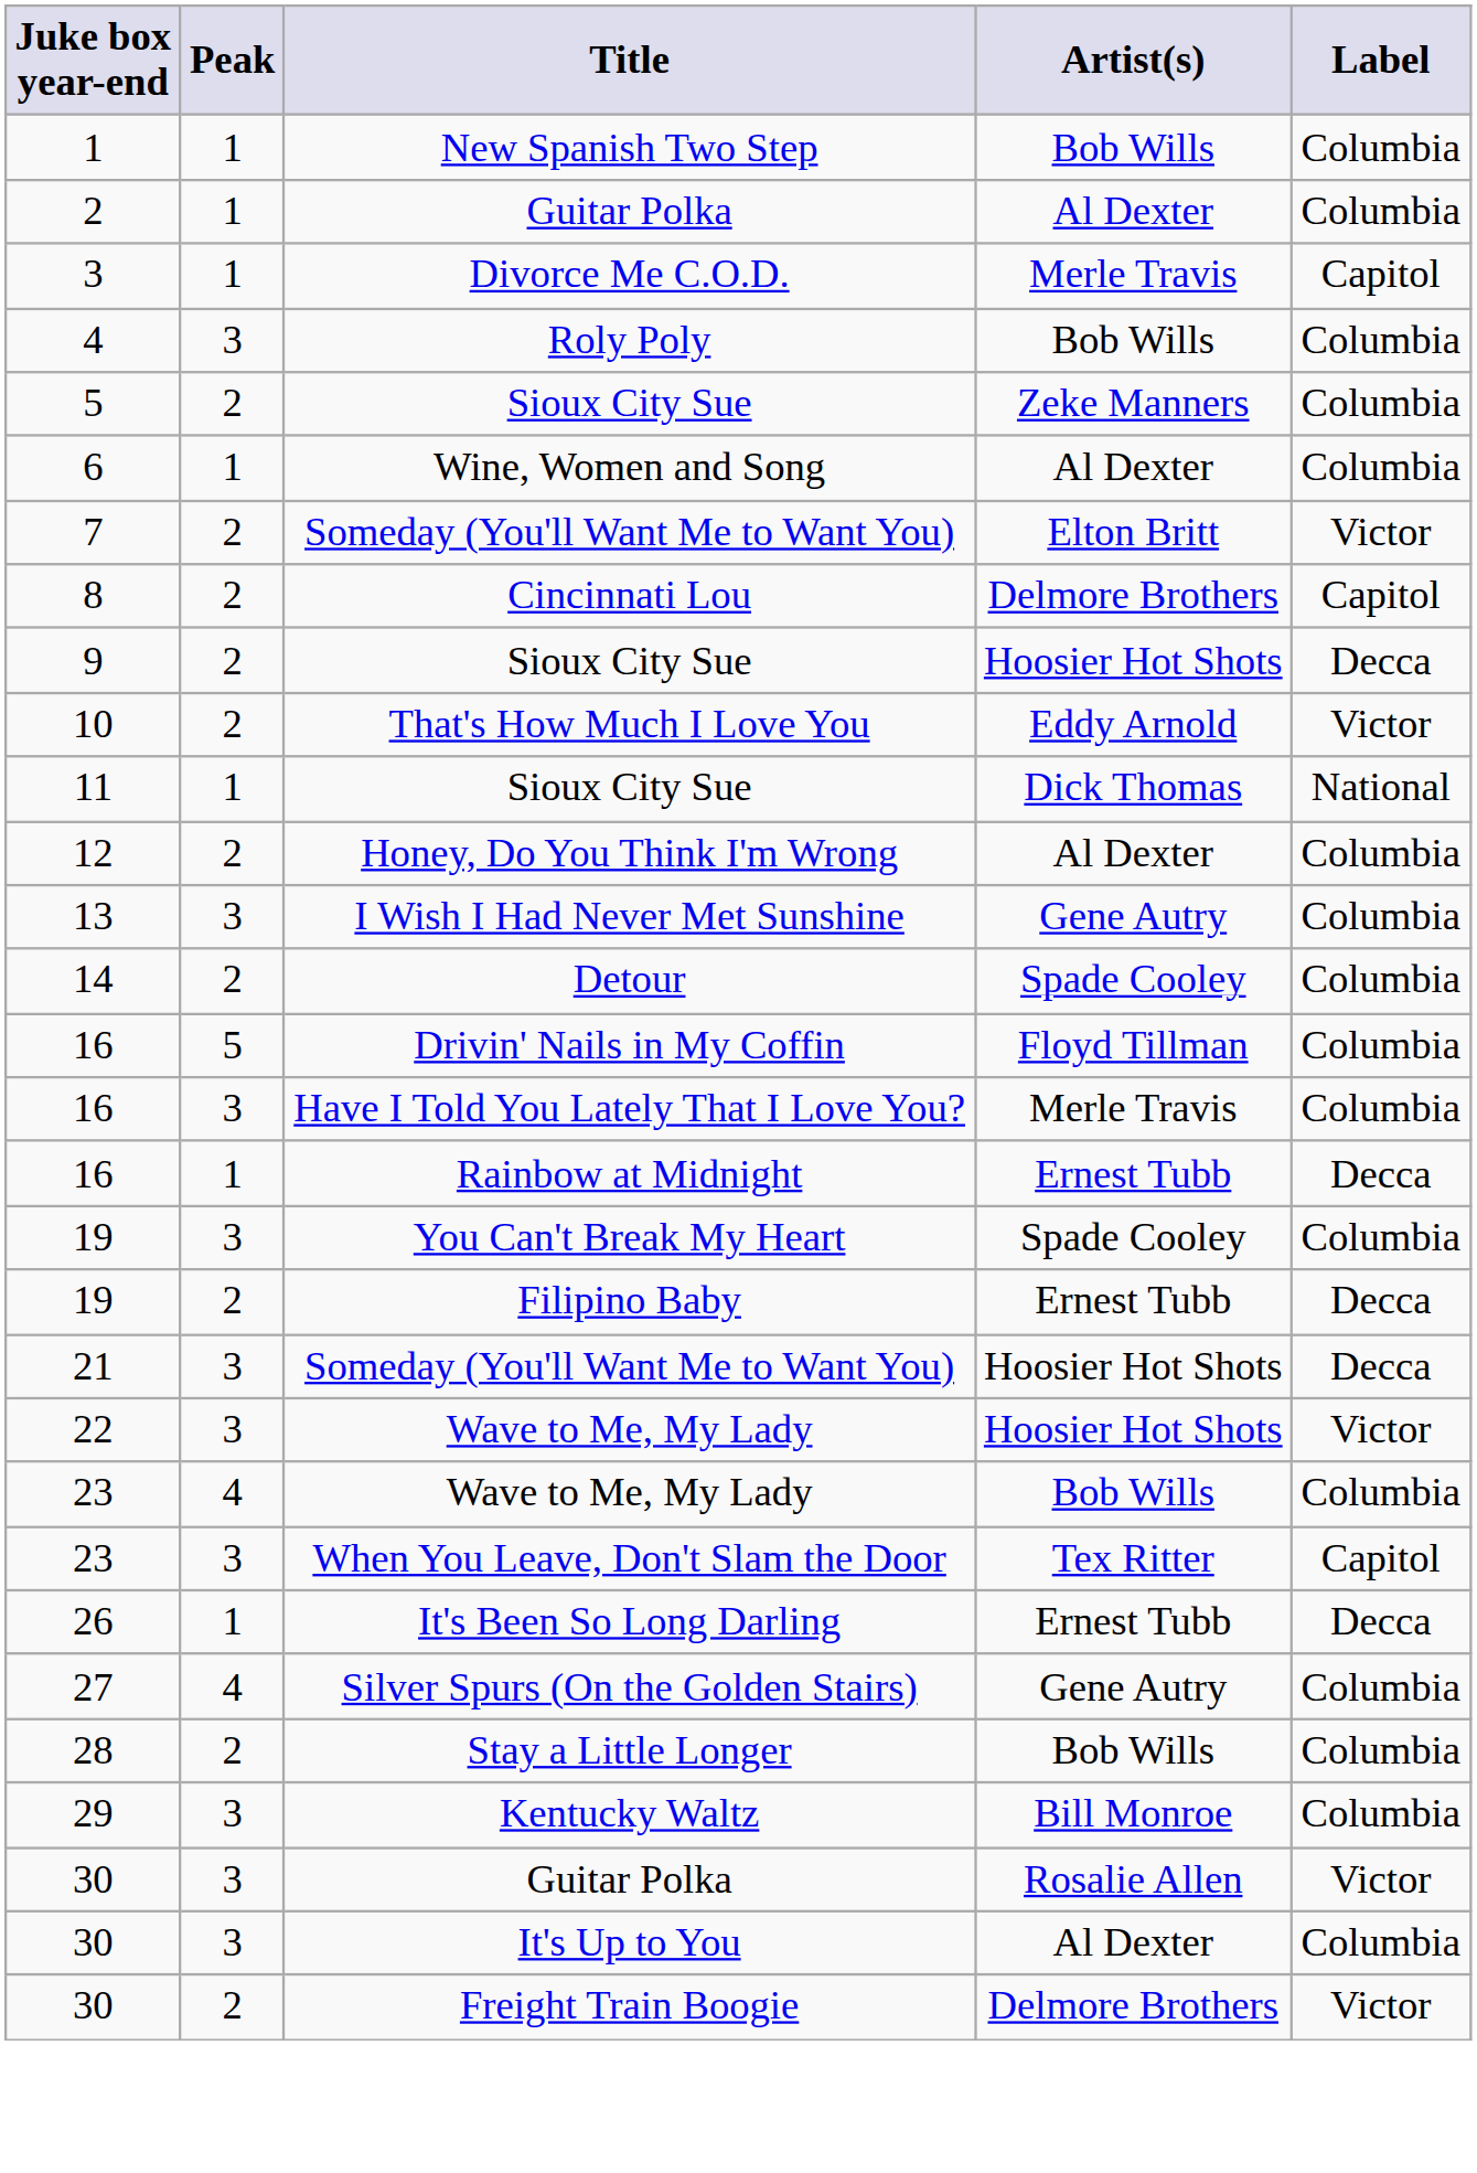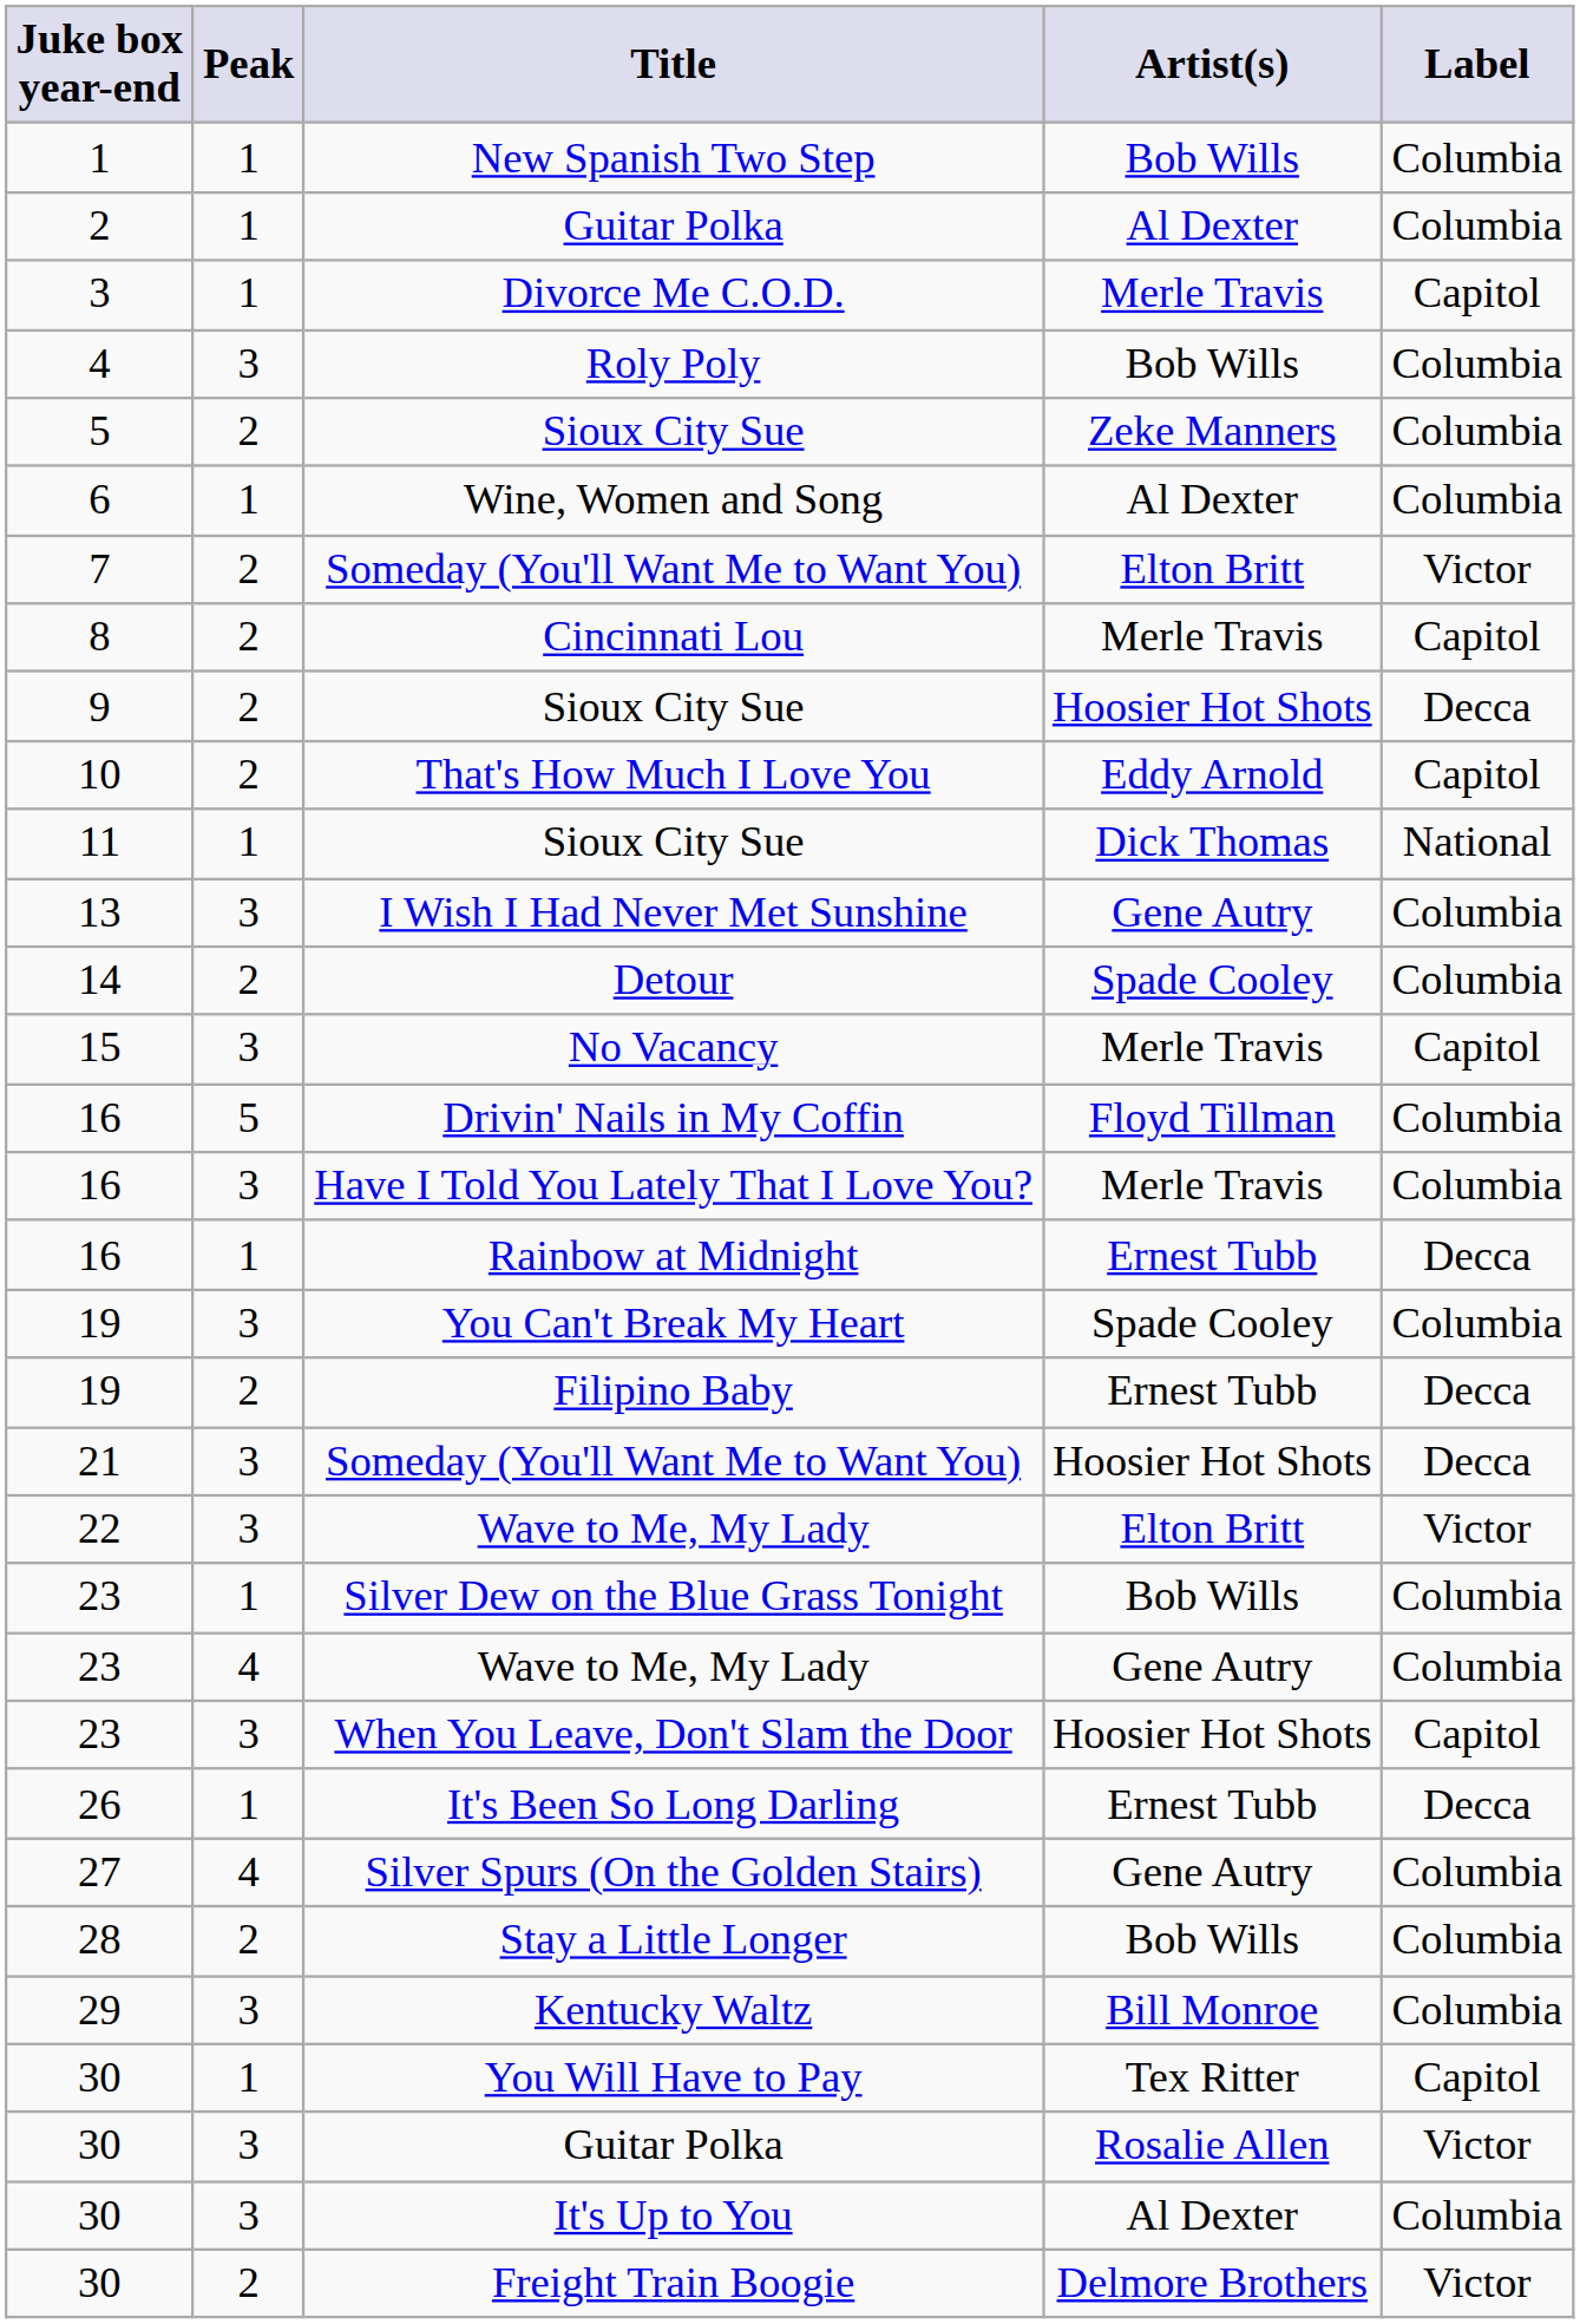 <table class="wikitable sortable" style="text-align: center">
 <tr>
 <th scope="col" style="background:#dde;">Juke box<br>year-end</th>
 <th scope="col" style="background:#dde;">Peak</th>
 <th scope="col" style="background:#dde;">Title</th>
 <th scope="col" style="background:#dde;">Artist(s)</th>
 <th scope="col" style="background:#dde;">Label</th>
 </tr>
 <tr>
 <td>1</td>
 <td>1</td>
 <td><a href='#'>New Spanish Two Step</a></td>
 <td><a href='#'>Bob Wills</a></td>
 <td>Columbia</td>
 </tr>
 <tr>
 <td>2</td>
 <td>1</td>
 <td><a href='#'>Guitar Polka</a></td>
 <td><a href='#'>Al Dexter</a></td>
 <td>Columbia</td>
 </tr>
 <tr>
 <td>3</td>
 <td>1</td>
 <td><a href='#'>Divorce Me C.O.D.</a></td>
 <td><a href='#'>Merle Travis</a></td>
 <td>Capitol</td>
 </tr>
 <tr>
 <td>4</td>
 <td>3</td>
 <td><a href='#'>Roly Poly</a></td>
 <td>Bob Wills</td>
 <td>Columbia</td>
 </tr>
 <tr>
 <td>5</td>
 <td>2</td>
 <td><a href='#'>Sioux City Sue</a></td>
 <td><a href='#'>Zeke Manners</a></td>
 <td>Columbia</td>
 </tr>
 <tr>
 <td>6</td>
 <td>1</td>
 <td>Wine, Women and Song</td>
 <td>Al Dexter</td>
 <td>Columbia</td>
 </tr>
 <tr>
 <td>7</td>
 <td>2</td>
 <td><a href='#'>Someday (You'll Want Me to Want You)</a></td>
 <td><a href='#'>Elton Britt</a></td>
 <td>Victor</td>
 </tr>
 <tr>
 <td>8</td>
 <td>2</td>
 <td><a href='#'>Cincinnati Lou</a></td>
-<td><a href='#'>Delmore Brothers</a></td>
+<td>Merle Travis</td>
 <td>Capitol</td>
 </tr>
 <tr>
 <td>9</td>
 <td>2</td>
 <td>Sioux City Sue</td>
 <td><a href='#'>Hoosier Hot Shots</a></td>
 <td>Decca</td>
 </tr>
 <tr>
 <td>10</td>
 <td>2</td>
 <td><a href='#'>That's How Much I Love You</a></td>
 <td><a href='#'>Eddy Arnold</a></td>
-<td>Victor</td>
+<td>Capitol</td>
 </tr>
 <tr>
 <td>11</td>
 <td>1</td>
 <td>Sioux City Sue</td>
 <td><a href='#'>Dick Thomas</a></td>
 <td>National</td>
-</tr>
-<tr>
-<td>12</td>
-<td>2</td>
-<td><a href='#'>Honey, Do You Think I'm Wrong</a></td>
-<td>Al Dexter</td>
-<td>Columbia</td>
 </tr>
 <tr>
 <td>13</td>
 <td>3</td>
 <td><a href='#'>I Wish I Had Never Met Sunshine</a></td>
 <td><a href='#'>Gene Autry</a></td>
 <td>Columbia</td>
 </tr>
 <tr>
 <td>14</td>
 <td>2</td>
 <td><a href='#'>Detour</a></td>
 <td><a href='#'>Spade Cooley</a></td>
 <td>Columbia</td>
+</tr>
+<tr>
+<td>15</td>
+<td>3</td>
+<td><a href='#'>No Vacancy</a></td>
+<td>Merle Travis</td>
+<td>Capitol</td>
 </tr>
 <tr>
 <td>16</td>
 <td>5</td>
 <td><a href='#'>Drivin' Nails in My Coffin</a></td>
 <td><a href='#'>Floyd Tillman</a></td>
 <td>Columbia</td>
 </tr>
 <tr>
 <td>16</td>
 <td>3</td>
 <td><a href='#'>Have I Told You Lately That I Love You?</a></td>
 <td>Merle Travis</td>
 <td>Columbia</td>
 </tr>
 <tr>
 <td>16</td>
 <td>1</td>
 <td><a href='#'>Rainbow at Midnight</a></td>
 <td><a href='#'>Ernest Tubb</a></td>
 <td>Decca</td>
 </tr>
 <tr>
 <td>19</td>
 <td>3</td>
 <td><a href='#'>You Can't Break My Heart</a></td>
 <td>Spade Cooley</td>
 <td>Columbia</td>
 </tr>
 <tr>
 <td>19</td>
 <td>2</td>
 <td><a href='#'>Filipino Baby</a></td>
 <td>Ernest Tubb</td>
 <td>Decca</td>
 </tr>
 <tr>
 <td>21</td>
 <td>3</td>
 <td><a href='#'>Someday (You'll Want Me to Want You)</a></td>
 <td>Hoosier Hot Shots</td>
 <td>Decca</td>
 </tr>
 <tr>
 <td>22</td>
 <td>3</td>
 <td><a href='#'>Wave to Me, My Lady</a></td>
-<td><a href='#'>Hoosier Hot Shots</a></td>
+<td><a href='#'>Elton Britt</a></td>
 <td>Victor</td>
+</tr>
+<tr>
+<td>23</td>
+<td>1</td>
+<td><a href='#'>Silver Dew on the Blue Grass Tonight</a></td>
+<td>Bob Wills</td>
+<td>Columbia</td>
 </tr>
 <tr>
 <td>23</td>
 <td>4</td>
 <td>Wave to Me, My Lady</td>
-<td><a href='#'>Bob Wills</a></td>
+<td>Gene Autry</td>
 <td>Columbia</td>
 </tr>
 <tr>
 <td>23</td>
 <td>3</td>
 <td><a href='#'>When You Leave, Don't Slam the Door</a></td>
-<td><a href='#'>Tex Ritter</a></td>
+<td>Hoosier Hot Shots</td>
 <td>Capitol</td>
 </tr>
 <tr>
 <td>26</td>
 <td>1</td>
 <td><a href='#'>It's Been So Long Darling</a></td>
 <td>Ernest Tubb</td>
 <td>Decca</td>
 </tr>
 <tr>
 <td>27</td>
 <td>4</td>
 <td><a href='#'>Silver Spurs (On the Golden Stairs)</a></td>
 <td>Gene Autry</td>
 <td>Columbia</td>
 </tr>
 <tr>
 <td>28</td>
 <td>2</td>
 <td><a href='#'>Stay a Little Longer</a></td>
 <td>Bob Wills</td>
 <td>Columbia</td>
 </tr>
 <tr>
 <td>29</td>
 <td>3</td>
 <td><a href='#'>Kentucky Waltz</a></td>
 <td><a href='#'>Bill Monroe</a></td>
 <td>Columbia</td>
 </tr>
 <tr>
 <td>30</td>
+<td>1</td>
+<td><a href='#'>You Will Have to Pay</a></td>
+<td>Tex Ritter</td>
+<td>Capitol</td>
+</tr>
+<tr>
+<td>30</td>
 <td>3</td>
 <td>Guitar Polka</td>
 <td><a href='#'>Rosalie Allen</a></td>
 <td>Victor</td>
 </tr>
 <tr>
 <td>30</td>
 <td>3</td>
 <td><a href='#'>It's Up to You</a></td>
 <td>Al Dexter</td>
 <td>Columbia</td>
 </tr>
 <tr>
 <td>30</td>
 <td>2</td>
 <td><a href='#'>Freight Train Boogie</a></td>
 <td><a href='#'>Delmore Brothers</a></td>
 <td>Victor</td>
 </tr>
 </table>
